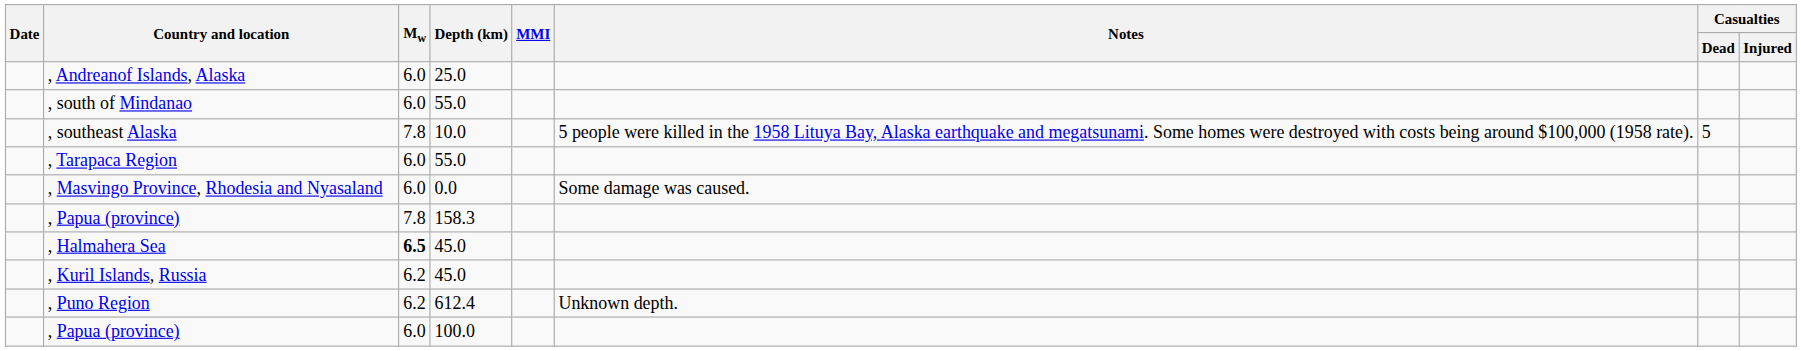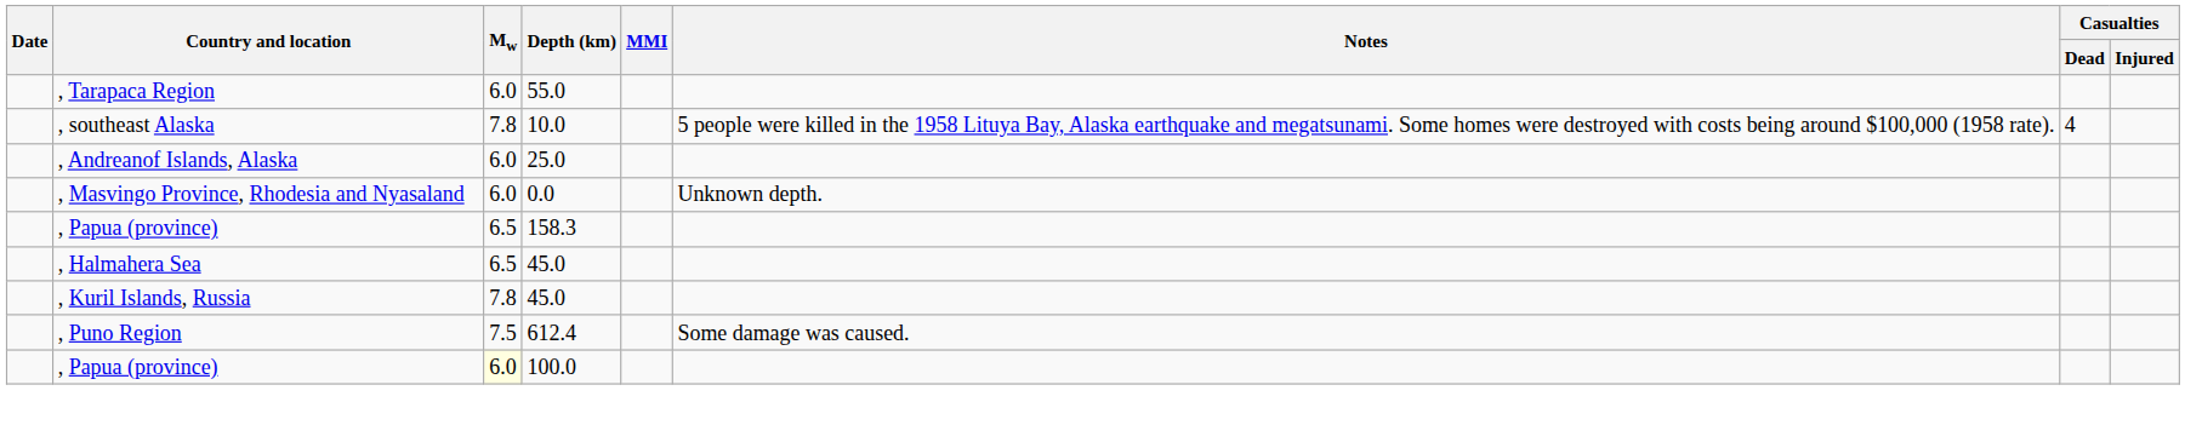 <table class="wikitable sortable sort-under" style="border:1px black; margin-left:1em;">
 <tr>
 <th rowspan="2"><small>Date</small></th>
 <th rowspan="2" style="width: 310px"><small>Country and location</small></th>
 <th rowspan="2"><small>M<sub>w</sub></small></th>
 <th rowspan="2"><small>Depth (km)</small></th>
 <th rowspan="2"><small><a href='#'>MMI</a></small></th>
 <th rowspan="2" class="unsortable"><small>Notes</small></th>
 <th colspan="2"><small>Casualties</small></th>
 </tr>
 <tr>
 <th><small>Dead</small></th>
 <th><small>Injured</small></th>
 </tr>
 <tr>
 <td></td>
-<td>, <a href='#'>Andreanof Islands</a>, <a href='#'>Alaska</a></td>
-<td>6.0</td>
-<td>25.0</td>
-<td></td>
-<td></td>
-<td></td>
-<td></td>
-</tr>
-<tr>
-<td></td>
-<td>, south of <a href='#'>Mindanao</a></td>
+<td>, <a href='#'>Tarapaca Region</a></td>
 <td>6.0</td>
 <td>55.0</td>
 <td></td>
 <td></td>
 <td></td>
 <td></td>
 </tr>
 <tr>
 <td></td>
 <td>, southeast <a href='#'>Alaska</a></td>
 <td>7.8</td>
 <td>10.0</td>
 <td></td>
 <td>5 people were killed in the <a href='#'>1958 Lituya Bay, Alaska earthquake and megatsunami</a>. Some homes were destroyed with costs being around $100,000 (1958 rate).</td>
-<td>5</td>
+<td>4</td>
 <td></td>
 </tr>
 <tr>
 <td></td>
-<td>, <a href='#'>Tarapaca Region</a></td>
+<td>, <a href='#'>Andreanof Islands</a>, <a href='#'>Alaska</a></td>
 <td>6.0</td>
-<td>55.0</td>
+<td>25.0</td>
 <td></td>
 <td></td>
 <td></td>
 <td></td>
 </tr>
 <tr>
 <td></td>
 <td>, <a href='#'>Masvingo Province</a>, <a href='#'>Rhodesia and Nyasaland</a></td>
 <td>6.0</td>
 <td>0.0</td>
 <td></td>
-<td>Some damage was caused.</td>
+<td>Unknown depth.</td>
 <td></td>
 <td></td>
 </tr>
 <tr>
 <td></td>
 <td>, <a href='#'>Papua (province)</a></td>
-<td>7.8</td>
+<td>6.5</td>
 <td>158.3</td>
 <td></td>
 <td></td>
 <td></td>
 <td></td>
 </tr>
 <tr>
 <td></td>
 <td>, <a href='#'>Halmahera Sea</a></td>
-<td><strong>6.5</strong></td>
+<td>6.5</td>
 <td>45.0</td>
 <td></td>
 <td></td>
 <td></td>
 <td></td>
 </tr>
 <tr>
 <td></td>
 <td>, <a href='#'>Kuril Islands</a>, <a href='#'>Russia</a></td>
-<td>6.2</td>
+<td>7.8</td>
 <td>45.0</td>
 <td></td>
 <td></td>
 <td></td>
 <td></td>
 </tr>
 <tr>
 <td></td>
 <td>, <a href='#'>Puno Region</a></td>
-<td>6.2</td>
+<td>7.5</td>
 <td>612.4</td>
 <td></td>
-<td>Unknown depth.</td>
+<td>Some damage was caused.</td>
 <td></td>
 <td></td>
 </tr>
 <tr>
 <td></td>
 <td>, <a href='#'>Papua (province)</a></td>
-<td>6.0</td>
+<td style="background: lightyellow;">6.0</td>
 <td>100.0</td>
 <td></td>
 <td></td>
 <td></td>
 <td></td>
 </tr>
 </table>
